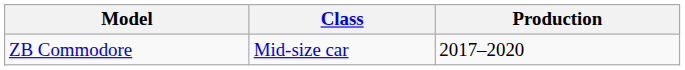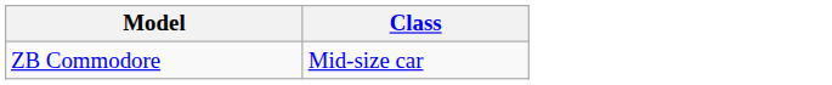 <table class="wikitable">
 <tr>
 <th style="width:200px;">Model</th>
 <th style="width:150px;"><a href='#'>Class</a></th>
-<th style="width:200px;">Production</th>
 </tr>
 <tr>
 <td valign="top"><a href='#'>ZB Commodore</a></td>
 <td valign="top"><a href='#'>Mid-size car</a></td>
-<td valign="top">2017–2020</td>
 </tr>
 </table>
